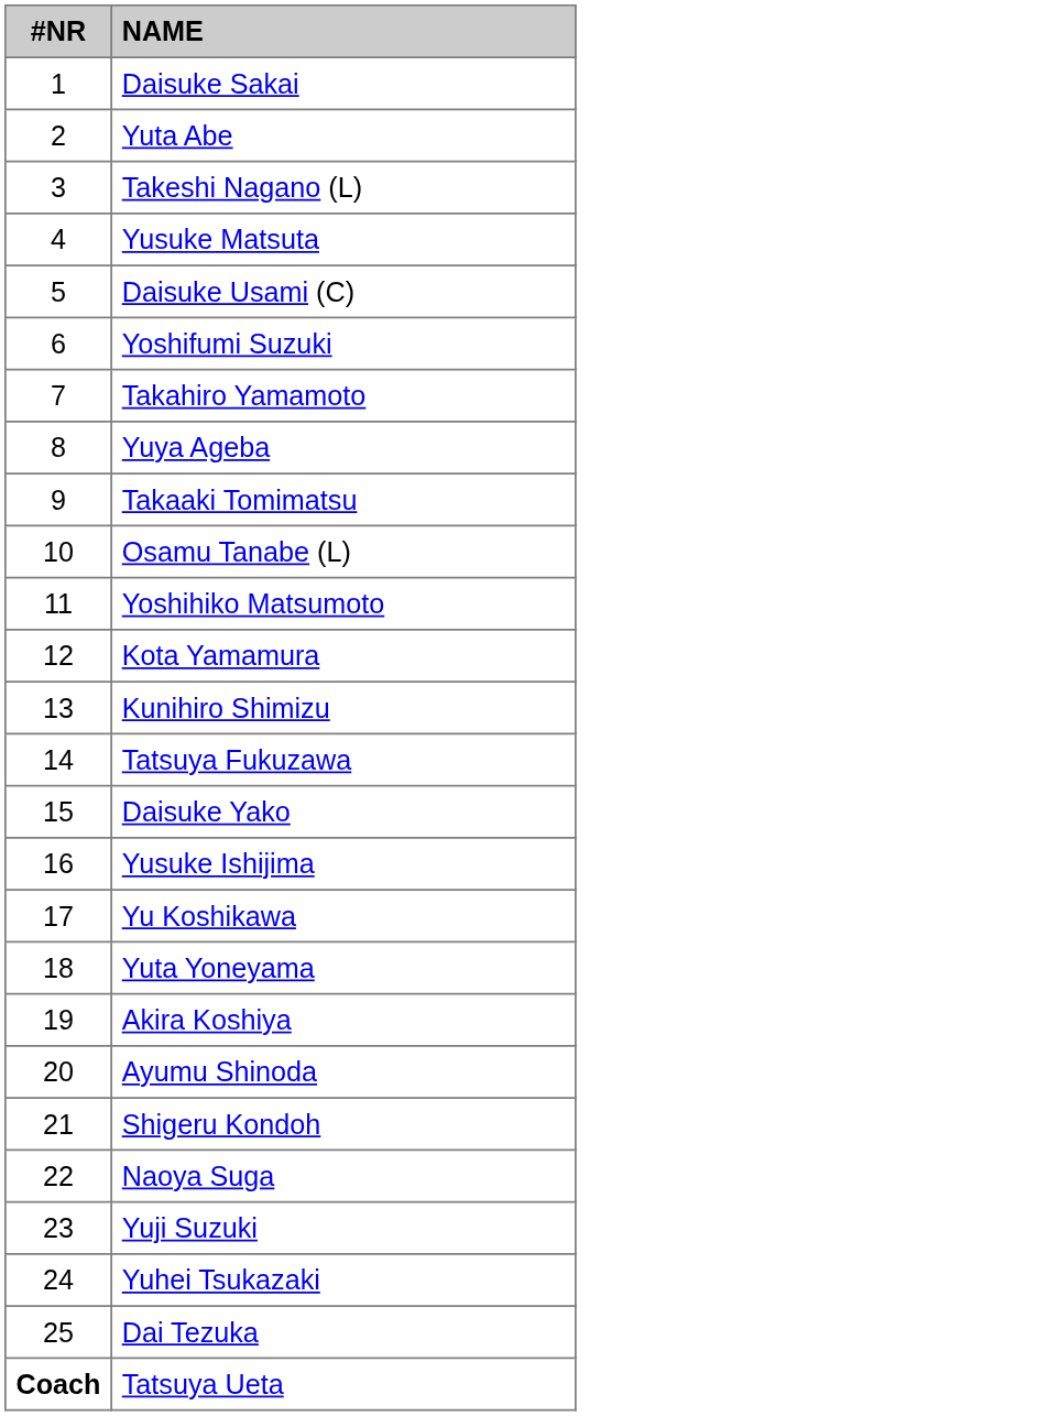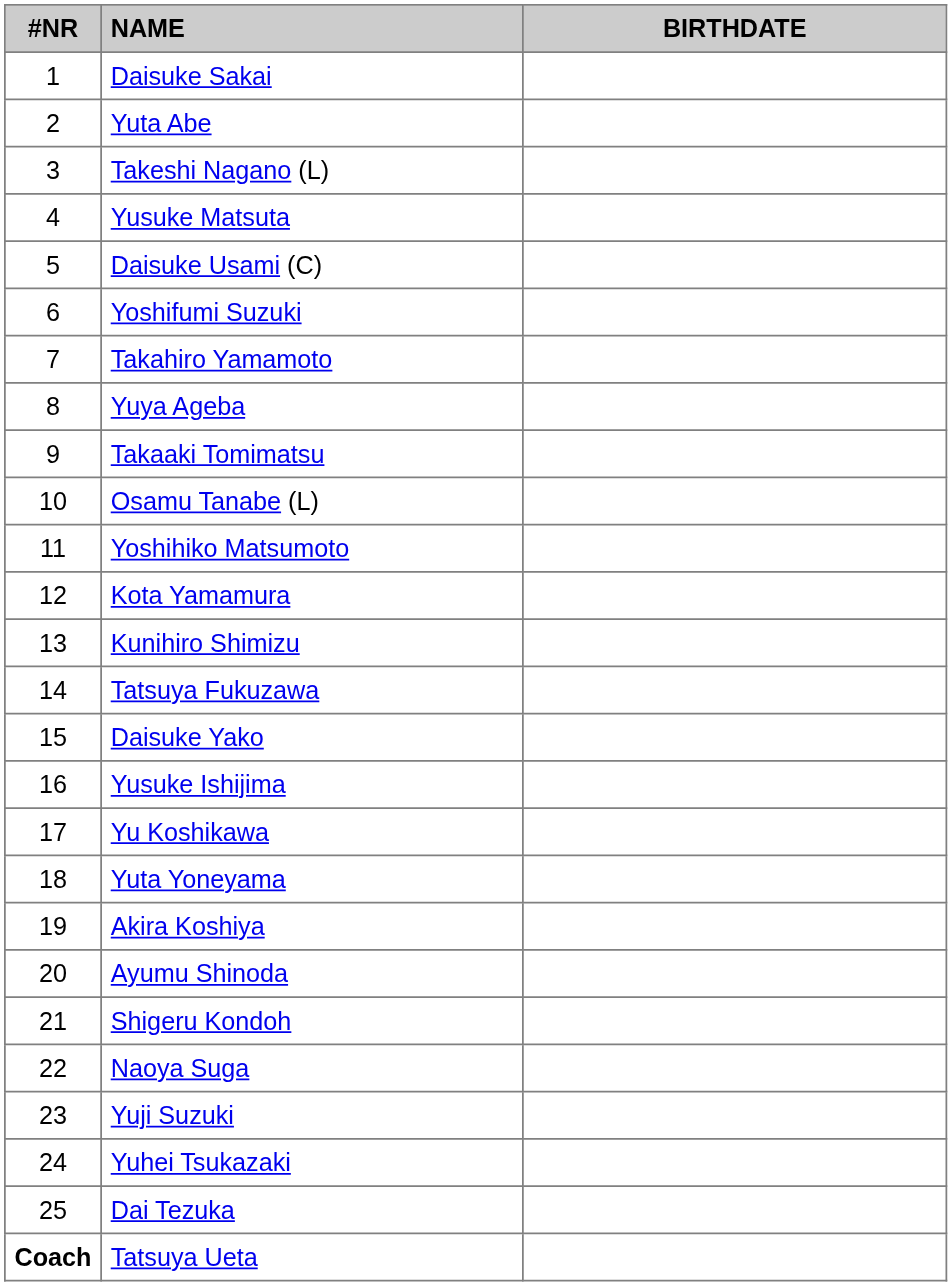 <table border="1" cellspacing="2" cellpadding="5" style="border-collapse: collapse; font-size: 90%;">
 <tr style="background:#ccc;">
 <th>#NR</th>
 <th style="text-align:left; width:16em;">NAME</th>
+<th style="text-align:center; width:16em;">BIRTHDATE</th>
 </tr>
 <tr>
 <td style="text-align:center;">1</td>
 <td><a href='#'>Daisuke Sakai</a></td>
+<td align="center"></td>
 </tr>
 <tr>
 <td style="text-align:center;">2</td>
 <td><a href='#'>Yuta Abe</a></td>
+<td align="center"></td>
 </tr>
 <tr>
 <td style="text-align:center;">3</td>
 <td><a href='#'>Takeshi Nagano</a> (L)</td>
+<td align="center"></td>
 </tr>
 <tr>
 <td style="text-align:center;">4</td>
 <td><a href='#'>Yusuke Matsuta</a></td>
+<td align="center"></td>
 </tr>
 <tr>
 <td style="text-align:center;">5</td>
 <td><a href='#'>Daisuke Usami</a> (C)</td>
+<td align="center"></td>
 </tr>
 <tr>
 <td style="text-align:center;">6</td>
 <td><a href='#'>Yoshifumi Suzuki</a></td>
+<td align="center"></td>
 </tr>
 <tr>
 <td style="text-align:center;">7</td>
 <td><a href='#'>Takahiro Yamamoto</a></td>
+<td align="center"></td>
 </tr>
 <tr>
 <td style="text-align:center;">8</td>
 <td><a href='#'>Yuya Ageba</a></td>
+<td align="center"></td>
 </tr>
 <tr>
 <td style="text-align:center;">9</td>
 <td><a href='#'>Takaaki Tomimatsu</a></td>
+<td align="center"></td>
 </tr>
 <tr>
 <td style="text-align:center;">10</td>
 <td><a href='#'>Osamu Tanabe</a> (L)</td>
+<td align="center"></td>
 </tr>
 <tr>
 <td style="text-align:center;">11</td>
 <td><a href='#'>Yoshihiko Matsumoto</a></td>
+<td align="center"></td>
 </tr>
 <tr>
 <td style="text-align:center;">12</td>
 <td><a href='#'>Kota Yamamura</a></td>
+<td align="center"></td>
 </tr>
 <tr>
 <td style="text-align:center;">13</td>
 <td><a href='#'>Kunihiro Shimizu</a></td>
+<td align="center"></td>
 </tr>
 <tr>
 <td style="text-align:center;">14</td>
 <td><a href='#'>Tatsuya Fukuzawa</a></td>
+<td align="center"></td>
 </tr>
 <tr>
 <td style="text-align:center;">15</td>
 <td><a href='#'>Daisuke Yako</a></td>
+<td align="center"></td>
 </tr>
 <tr>
 <td style="text-align:center;">16</td>
 <td><a href='#'>Yusuke Ishijima</a></td>
+<td align="center"></td>
 </tr>
 <tr>
 <td style="text-align:center;">17</td>
 <td><a href='#'>Yu Koshikawa</a></td>
+<td align="center"></td>
 </tr>
 <tr>
 <td style="text-align:center;">18</td>
 <td><a href='#'>Yuta Yoneyama</a></td>
+<td align="center"></td>
 </tr>
 <tr>
 <td style="text-align:center;">19</td>
 <td><a href='#'>Akira Koshiya</a></td>
+<td align="center"></td>
 </tr>
 <tr>
 <td style="text-align:center;">20</td>
 <td><a href='#'>Ayumu Shinoda</a></td>
+<td align="center"></td>
 </tr>
 <tr>
 <td style="text-align:center;">21</td>
 <td><a href='#'>Shigeru Kondoh</a></td>
+<td align="center"></td>
 </tr>
 <tr>
 <td style="text-align:center;">22</td>
 <td><a href='#'>Naoya Suga</a></td>
+<td align="center"></td>
 </tr>
 <tr>
 <td style="text-align:center;">23</td>
 <td><a href='#'>Yuji Suzuki</a></td>
+<td align="center"></td>
 </tr>
 <tr>
 <td style="text-align:center;">24</td>
 <td><a href='#'>Yuhei Tsukazaki</a></td>
+<td align="center"></td>
 </tr>
 <tr>
 <td style="text-align:center;">25</td>
 <td><a href='#'>Dai Tezuka</a></td>
+<td align="center"></td>
 </tr>
 <tr>
 <td style="text-align:center;"><strong>Coach</strong></td>
 <td><a href='#'>Tatsuya Ueta</a></td>
+<td align="center"></td>
 </tr>
 </table>
